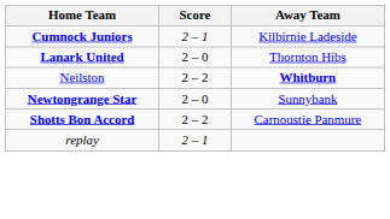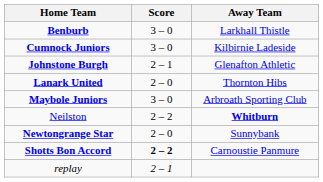 <table class="wikitable" style="text-align: center">
 <tr>
 <th width=180>Home Team</th>
 <th width=80>Score</th>
 <th width=180>Away Team</th>
 </tr>
 <tr>
+<td><strong><a href='#'>Benburb</a></strong></td>
+<td>3 – 0</td>
+<td><a href='#'>Larkhall Thistle</a></td>
+</tr>
+<tr>
 <td><strong><a href='#'>Cumnock Juniors</a></strong></td>
-<td><em>2 – 1</em></td>
+<td>3 – 0</td>
 <td><a href='#'>Kilbirnie Ladeside</a></td>
+</tr>
+<tr>
+<td><strong><a href='#'>Johnstone Burgh</a></strong></td>
+<td>2 – 1</td>
+<td><a href='#'>Glenafton Athletic</a></td>
 </tr>
 <tr>
 <td><strong><a href='#'>Lanark United</a></strong></td>
 <td>2 – 0</td>
 <td><a href='#'>Thornton Hibs</a></td>
+</tr>
+<tr>
+<td><strong><a href='#'>Maybole Juniors</a></strong></td>
+<td>3 – 0</td>
+<td><a href='#'>Arbroath Sporting Club</a></td>
 </tr>
 <tr>
 <td><a href='#'>Neilston</a></td>
 <td>2 – 2</td>
 <td><strong><a href='#'>Whitburn</a></strong></td>
 </tr>
 <tr>
 <td><strong><a href='#'>Newtongrange Star</a></strong></td>
 <td>2 – 0</td>
 <td><a href='#'>Sunnybank</a></td>
 </tr>
 <tr>
 <td><strong><a href='#'>Shotts Bon Accord</a></strong></td>
-<td>2 – 2</td>
+<td><strong>2 – 2</strong></td>
 <td><a href='#'>Carnoustie Panmure</a></td>
 </tr>
 <tr>
 <td><em>replay</em></td>
 <td><em>2 – 1</em></td>
 <td></td>
 </tr>
 </table>
